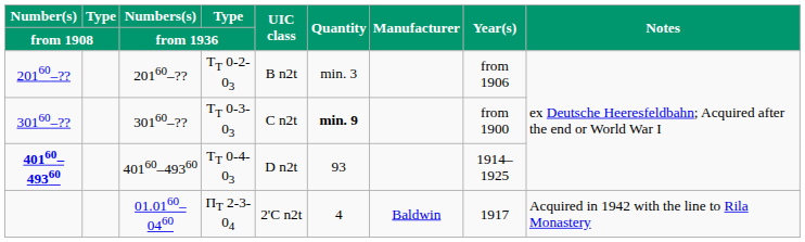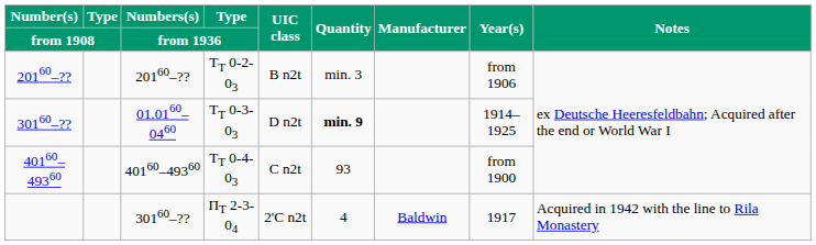 <table class="wikitable"  width="100%" style=text-align:center>
 <tr>
 <th style="color:white; background:#00966E">Number(s)</th>
 <th style="color:white; background:#00966E">Type</th>
 <th style="color:white; background:#00966E">Numbers(s)</th>
 <th style="color:white; background:#00966E">Type</th>
 <th style="color:white; background:#00966E" rowspan="2">UIC class</th>
 <th style="color:white; background:#00966E" rowspan="2">Quantity</th>
 <th style="color:white; background:#00966E" rowspan="2">Manufacturer</th>
 <th style="color:white; background:#00966E" rowspan="2">Year(s)</th>
 <th style="color:white; background:#00966E" rowspan="2">Notes</th>
 </tr>
 <tr>
 <th style="color:white; background:#00966E" colspan="2">from 1908</th>
 <th style="color:white; background:#00966E" colspan="2">from 1936</th>
 </tr>
 <tr>
 <td><a href='#'>201<sup>60</sup>–??</a></td>
 <td></td>
 <td>201<sup>60</sup>–??</td>
 <td>Т<sub>Т</sub> 0-2-0<sub>3</sub></td>
 <td>B n2t</td>
 <td>min. 3</td>
 <td></td>
 <td>from 1906</td>
 <td align=left rowspan="3">ex <a href='#'>Deutsche Heeresfeldbahn</a>; Acquired after the end or World War I</td>
 </tr>
 <tr>
 <td><a href='#'>301<sup>60</sup>–??</a></td>
 <td></td>
-<td>301<sup>60</sup>–??</td>
+<td><a href='#'>01.01<sup>60</sup>–04<sup>60</sup></a></td>
 <td>Т<sub>Т</sub> 0-3-0<sub>3</sub></td>
+<td>D n2t</td>
+<td><strong>min. 9</strong></td>
+<td></td>
+<td>1914–1925</td>
+</tr>
+<tr>
+<td><a href='#'>401<sup>60</sup>–493<sup>60</sup></a></td>
+<td></td>
+<td>401<sup>60</sup>–493<sup>60</sup></td>
+<td>Т<sub>Т</sub> 0-4-0<sub>3</sub></td>
 <td>C n2t</td>
-<td><strong>min. 9</strong></td>
+<td>93</td>
 <td></td>
 <td>from 1900</td>
 </tr>
 <tr>
-<td><strong><a href='#'>401<sup>60</sup>–493<sup>60</sup></a></strong></td>
-<td></td>
-<td>401<sup>60</sup>–493<sup>60</sup></td>
-<td>Т<sub>Т</sub> 0-4-0<sub>3</sub></td>
-<td>D n2t</td>
-<td>93</td>
-<td></td>
-<td>1914–1925</td>
-</tr>
-<tr>
 <td></td>
 <td></td>
-<td><a href='#'>01.01<sup>60</sup>–04<sup>60</sup></a></td>
+<td>301<sup>60</sup>–??</td>
 <td>П<sub>Т</sub> 2-3-0<sub>4</sub></td>
 <td>2'C n2t</td>
 <td>4</td>
 <td><a href='#'>Baldwin</a></td>
 <td>1917</td>
 <td align=left>Acquired in 1942 with the line to <a href='#'>Rila Monastery</a></td>
 </tr>
 </table>
